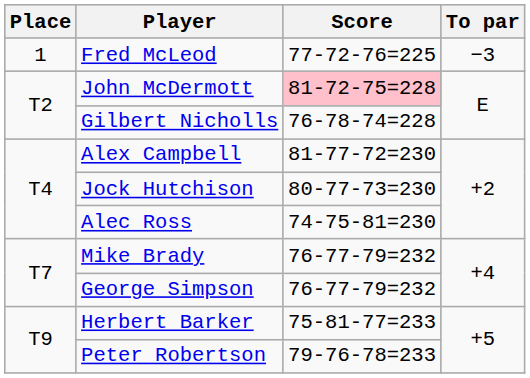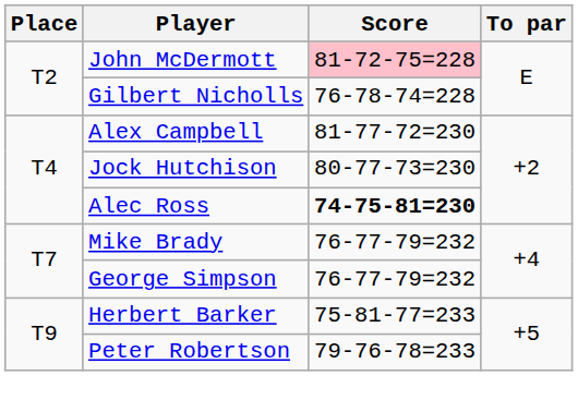 <table class=wikitable>
 <tr>
 <th>Place</th>
 <th>Player</th>
 <th>Score</th>
 <th>To par</th>
-</tr>
-<tr>
-<td align=center>1</td>
-<td> <a href='#'>Fred McLeod</a></td>
-<td>77-72-76=225</td>
-<td align=center>−3</td>
 </tr>
 <tr>
 <td align=center rowspan=2>T2</td>
 <td> <a href='#'>John McDermott</a></td>
 <td style="background: pink;">81-72-75=228</td>
 <td rowspan=2 align=center>E</td>
 </tr>
 <tr>
 <td> <a href='#'>Gilbert Nicholls</a></td>
 <td>76-78-74=228</td>
 </tr>
 <tr>
 <td rowspan=3 align=center>T4</td>
 <td> <a href='#'>Alex Campbell</a></td>
 <td>81-77-72=230</td>
 <td rowspan=3 align=center>+2</td>
 </tr>
 <tr>
 <td> <a href='#'>Jock Hutchison</a></td>
 <td>80-77-73=230</td>
 </tr>
 <tr>
 <td> <a href='#'>Alec Ross</a></td>
-<td>74-75-81=230</td>
+<td><strong>74-75-81=230</strong></td>
 </tr>
 <tr>
 <td rowspan=2 align=center>T7</td>
 <td> <a href='#'>Mike Brady</a></td>
 <td>76-77-79=232</td>
 <td rowspan=2 align=center>+4</td>
 </tr>
 <tr>
 <td> <a href='#'>George Simpson</a></td>
 <td>76-77-79=232</td>
 </tr>
 <tr>
 <td rowspan=2 align=center>T9</td>
 <td> <a href='#'>Herbert Barker</a></td>
 <td>75-81-77=233</td>
 <td rowspan=2 align=center>+5</td>
 </tr>
 <tr>
 <td> <a href='#'>Peter Robertson</a></td>
 <td>79-76-78=233</td>
 </tr>
 </table>
